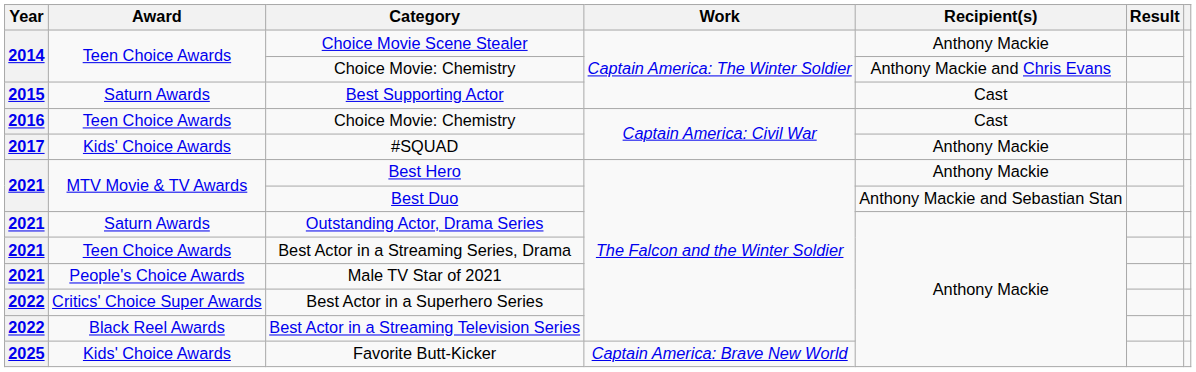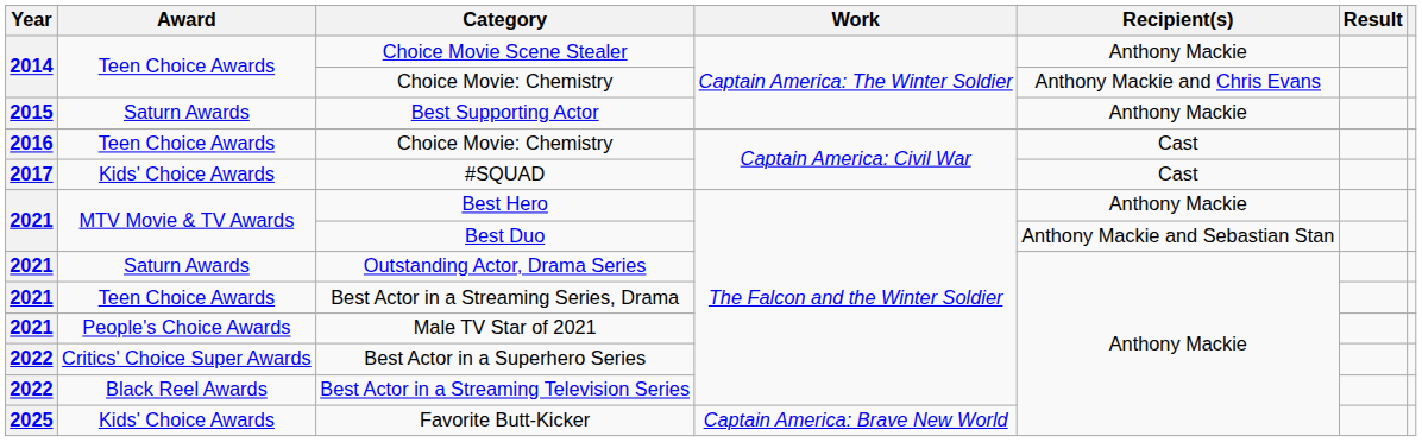 <table class="wikitable sortable plainrowheaders" style="text-align:center;">
 <tr>
 <th>Year</th>
 <th>Award</th>
 <th>Category</th>
 <th>Work</th>
 <th>Recipient(s)</th>
 <th>Result</th>
 <th></th>
 </tr>
 <tr>
 <th scope="row" rowspan="2"><a href='#'>2014</a></th>
 <td rowspan="2"><a href='#'>Teen Choice Awards</a></td>
 <td><a href='#'>Choice Movie Scene Stealer</a></td>
 <td rowspan="3"><em><a href='#'>Captain America: The Winter Soldier</a></em></td>
 <td>Anthony Mackie</td>
 <td></td>
 <td rowspan="2"></td>
 </tr>
 <tr>
 <td>Choice Movie: Chemistry</td>
 <td>Anthony Mackie and <a href='#'>Chris Evans</a></td>
 <td></td>
 </tr>
 <tr>
 <th scope="row"><a href='#'>2015</a></th>
 <td><a href='#'>Saturn Awards</a></td>
 <td><a href='#'>Best Supporting Actor</a></td>
-<td>Cast</td>
+<td>Anthony Mackie</td>
 <td></td>
 <td></td>
 </tr>
 <tr>
 <th scope="row"><a href='#'>2016</a></th>
 <td><a href='#'>Teen Choice Awards</a></td>
 <td>Choice Movie: Chemistry</td>
 <td rowspan="2"><em><a href='#'>Captain America: Civil War</a></em></td>
 <td>Cast</td>
 <td></td>
 <td></td>
 </tr>
 <tr>
 <th scope="row"><a href='#'>2017</a></th>
 <td><a href='#'>Kids' Choice Awards</a></td>
 <td>#SQUAD</td>
-<td>Anthony Mackie</td>
+<td>Cast</td>
 <td></td>
 <td></td>
 </tr>
 <tr>
 <th scope="row" rowspan="2"><a href='#'>2021</a></th>
 <td rowspan="2"><a href='#'>MTV Movie & TV Awards</a></td>
 <td><a href='#'>Best Hero</a></td>
 <td rowspan="7"><em><a href='#'>The Falcon and the Winter Soldier</a></em></td>
 <td>Anthony Mackie</td>
 <td></td>
 <td rowspan="2"></td>
 </tr>
 <tr>
 <td><a href='#'>Best Duo</a></td>
 <td>Anthony Mackie and Sebastian Stan</td>
 <td></td>
 </tr>
 <tr>
 <th scope="row"><a href='#'>2021</a></th>
 <td><a href='#'>Saturn Awards</a></td>
 <td><a href='#'>Outstanding Actor, Drama Series</a></td>
 <td rowspan="6">Anthony Mackie</td>
 <td></td>
 <td></td>
 </tr>
 <tr>
 <th scope="row"><a href='#'>2021</a></th>
 <td><a href='#'>Teen Choice Awards</a></td>
 <td>Best Actor in a Streaming Series, Drama</td>
 <td></td>
 <td></td>
 </tr>
 <tr>
 <th scope="row"><a href='#'>2021</a></th>
 <td><a href='#'>People's Choice Awards</a></td>
 <td>Male TV Star of 2021</td>
 <td></td>
 <td></td>
 </tr>
 <tr>
 <th scope="row"><a href='#'>2022</a></th>
 <td><a href='#'>Critics' Choice Super Awards</a></td>
 <td>Best Actor in a Superhero Series</td>
 <td></td>
 <td></td>
 </tr>
 <tr>
 <th scope="row"><a href='#'>2022</a></th>
 <td><a href='#'>Black Reel Awards</a></td>
 <td><a href='#'>Best Actor in a Streaming Television Series</a></td>
 <td></td>
 <td></td>
 </tr>
 <tr>
 <th scope="row"><a href='#'>2025</a></th>
 <td><a href='#'>Kids' Choice Awards</a></td>
 <td>Favorite Butt-Kicker</td>
 <td><em><a href='#'>Captain America: Brave New World</a></em></td>
 <td></td>
 <td></td>
 </tr>
 </table>
